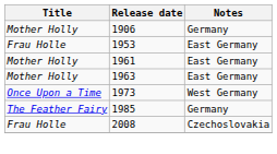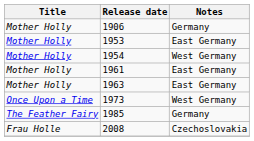 <table class="wikitable sortable">
 <tr>
 <th scope="col">Title</th>
 <th scope="col">Release date</th>
 <th scope="col" class="unsortable">Notes</th>
 </tr>
 <tr>
 <td><em>Mother Holly</em></td>
 <td>1906</td>
 <td>Germany</td>
 </tr>
 <tr>
-<td><em>Frau Holle</em></td>
+<td><em><a href='#'>Mother Holly</a></em></td>
 <td>1953</td>
 <td>East Germany</td>
+</tr>
+<tr>
+<td><em><a href='#'>Mother Holly</a></em></td>
+<td>1954</td>
+<td>West Germany</td>
 </tr>
 <tr>
 <td><em>Mother Holly</em></td>
 <td>1961</td>
 <td>East Germany</td>
 </tr>
 <tr>
 <td><em>Mother Holly</em></td>
 <td>1963</td>
 <td>East Germany</td>
 </tr>
 <tr>
 <td><em><a href='#'>Once Upon a Time</a></em></td>
 <td>1973</td>
 <td>West Germany</td>
 </tr>
 <tr>
 <td><em><a href='#'>The Feather Fairy</a></em></td>
 <td>1985</td>
 <td>Germany</td>
 </tr>
 <tr>
 <td><em>Frau Holle</em></td>
 <td>2008</td>
 <td>Czechoslovakia</td>
 </tr>
 <tr>
 </tr>
 </table>
